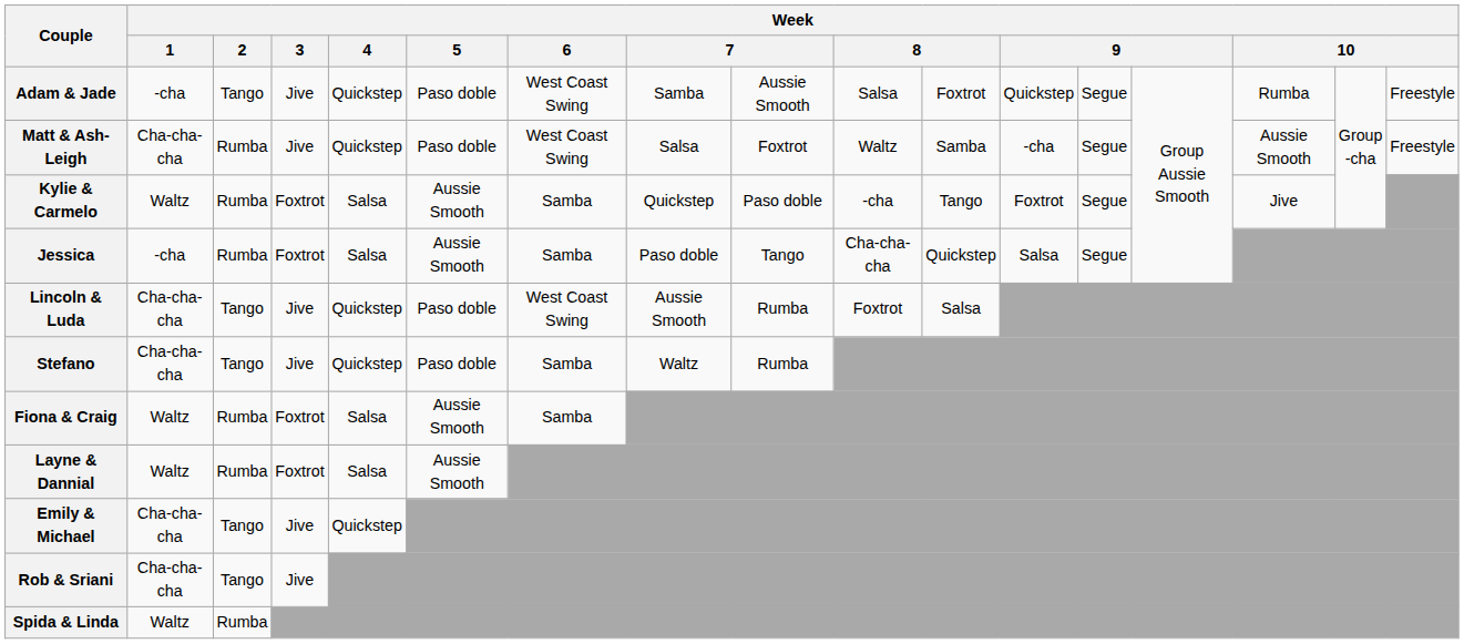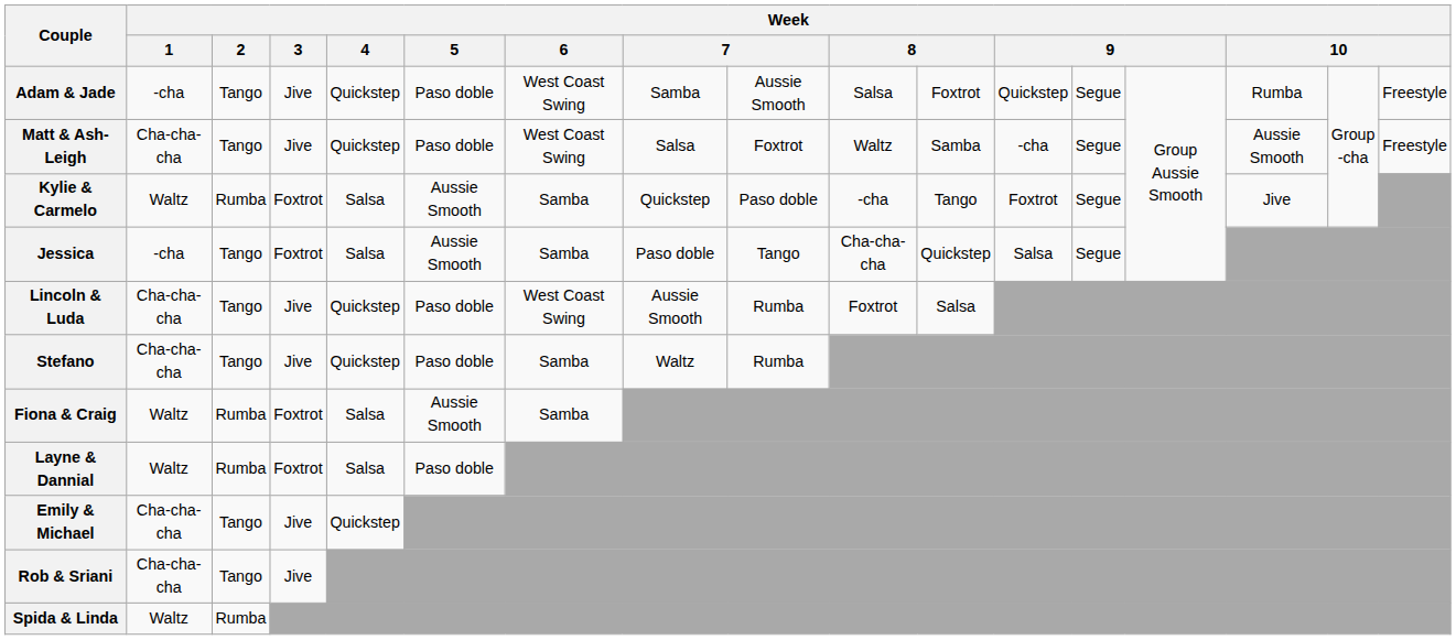 <table class="wikitable unsortable" style="text-align:center; font-size:85%; line-height:20px">
 <tr>
 <th rowspan="2">Couple</th>
 <th colspan="16">Week</th>
 </tr>
 <tr>
 <th scope="col">1</th>
 <th scope="col">2</th>
 <th scope="col">3</th>
 <th scope="col">4</th>
 <th scope="col">5</th>
 <th scope="col">6</th>
 <th scope="col" colspan="2">7</th>
 <th scope="col" colspan="2">8</th>
 <th scope="col" colspan="3">9</th>
 <th scope="col" colspan="3">10</th>
 </tr>
 <tr>
 <th scope="row">Adam & Jade</th>
 <td>-cha</td>
 <td>Tango</td>
 <td>Jive</td>
 <td>Quickstep</td>
 <td>Paso doble</td>
 <td>West Coast Swing</td>
 <td>Samba</td>
 <td>Aussie Smooth</td>
 <td>Salsa</td>
 <td>Foxtrot</td>
 <td>Quickstep</td>
 <td>Segue</td>
 <td rowspan="4">Group<br>Aussie Smooth</td>
 <td>Rumba</td>
 <td rowspan="3">Group<br>-cha</td>
 <td>Freestyle</td>
 </tr>
 <tr>
 <th scope="row">Matt & Ash-Leigh</th>
 <td>Cha-cha-cha</td>
-<td>Rumba</td>
+<td>Tango</td>
 <td>Jive</td>
 <td>Quickstep</td>
 <td>Paso doble</td>
 <td>West Coast Swing</td>
 <td>Salsa</td>
 <td>Foxtrot</td>
 <td>Waltz</td>
 <td>Samba</td>
 <td>-cha</td>
 <td>Segue</td>
 <td>Aussie Smooth</td>
 <td>Freestyle</td>
 </tr>
 <tr>
 <th scope="row">Kylie & Carmelo</th>
 <td>Waltz</td>
 <td>Rumba</td>
 <td>Foxtrot</td>
 <td>Salsa</td>
 <td>Aussie Smooth</td>
 <td>Samba</td>
 <td>Quickstep</td>
 <td>Paso doble</td>
 <td>-cha</td>
 <td>Tango</td>
 <td>Foxtrot</td>
 <td>Segue</td>
 <td>Jive</td>
 <td bgcolor="darkgray"></td>
 </tr>
 <tr>
 <th scope="row"> Jessica</th>
 <td>-cha</td>
-<td>Rumba</td>
+<td>Tango</td>
 <td>Foxtrot</td>
 <td>Salsa</td>
 <td>Aussie Smooth</td>
 <td>Samba</td>
 <td>Paso doble</td>
 <td>Tango</td>
 <td>Cha-cha-cha</td>
 <td>Quickstep</td>
 <td>Salsa</td>
 <td>Segue</td>
 <td colspan="3" style="background:darkgrey;"></td>
 </tr>
 <tr>
 <th scope="row">Lincoln & Luda</th>
 <td>Cha-cha-cha</td>
 <td>Tango</td>
 <td>Jive</td>
 <td>Quickstep</td>
 <td>Paso doble</td>
 <td>West Coast Swing</td>
 <td>Aussie Smooth</td>
 <td>Rumba</td>
 <td>Foxtrot</td>
 <td>Salsa</td>
 <td colspan="6" style="background:darkgrey;"></td>
 </tr>
 <tr>
 <th scope="row"> Stefano</th>
 <td>Cha-cha-cha</td>
 <td>Tango</td>
 <td>Jive</td>
 <td>Quickstep</td>
 <td>Paso doble</td>
 <td>Samba</td>
 <td>Waltz</td>
 <td>Rumba</td>
 <td colspan="8" style="background:darkgrey;"></td>
 </tr>
 <tr>
 <th scope="row">Fiona & Craig</th>
 <td>Waltz</td>
 <td>Rumba</td>
 <td>Foxtrot</td>
 <td>Salsa</td>
 <td>Aussie Smooth</td>
 <td>Samba</td>
 <td colspan="10" style="background:darkgrey;"></td>
 </tr>
 <tr>
 <th scope="row">Layne & Dannial</th>
 <td>Waltz</td>
 <td>Rumba</td>
 <td>Foxtrot</td>
 <td>Salsa</td>
-<td>Aussie Smooth</td>
+<td>Paso doble</td>
 <td colspan="11" style="background:darkgrey;"></td>
 </tr>
 <tr>
 <th scope="row">Emily & Michael</th>
 <td>Cha-cha-cha</td>
 <td>Tango</td>
 <td>Jive</td>
 <td>Quickstep</td>
 <td colspan="12" style="background:darkgrey;"></td>
 </tr>
 <tr>
 <th scope="row">Rob & Sriani</th>
 <td>Cha-cha-cha</td>
 <td>Tango</td>
 <td>Jive</td>
 <td colspan="13" style="background:darkgrey;"></td>
 </tr>
 <tr>
 <th scope="row">Spida & Linda</th>
 <td>Waltz</td>
 <td>Rumba</td>
 <td colspan="14" style="background:darkgrey;"></td>
 </tr>
 </table>
